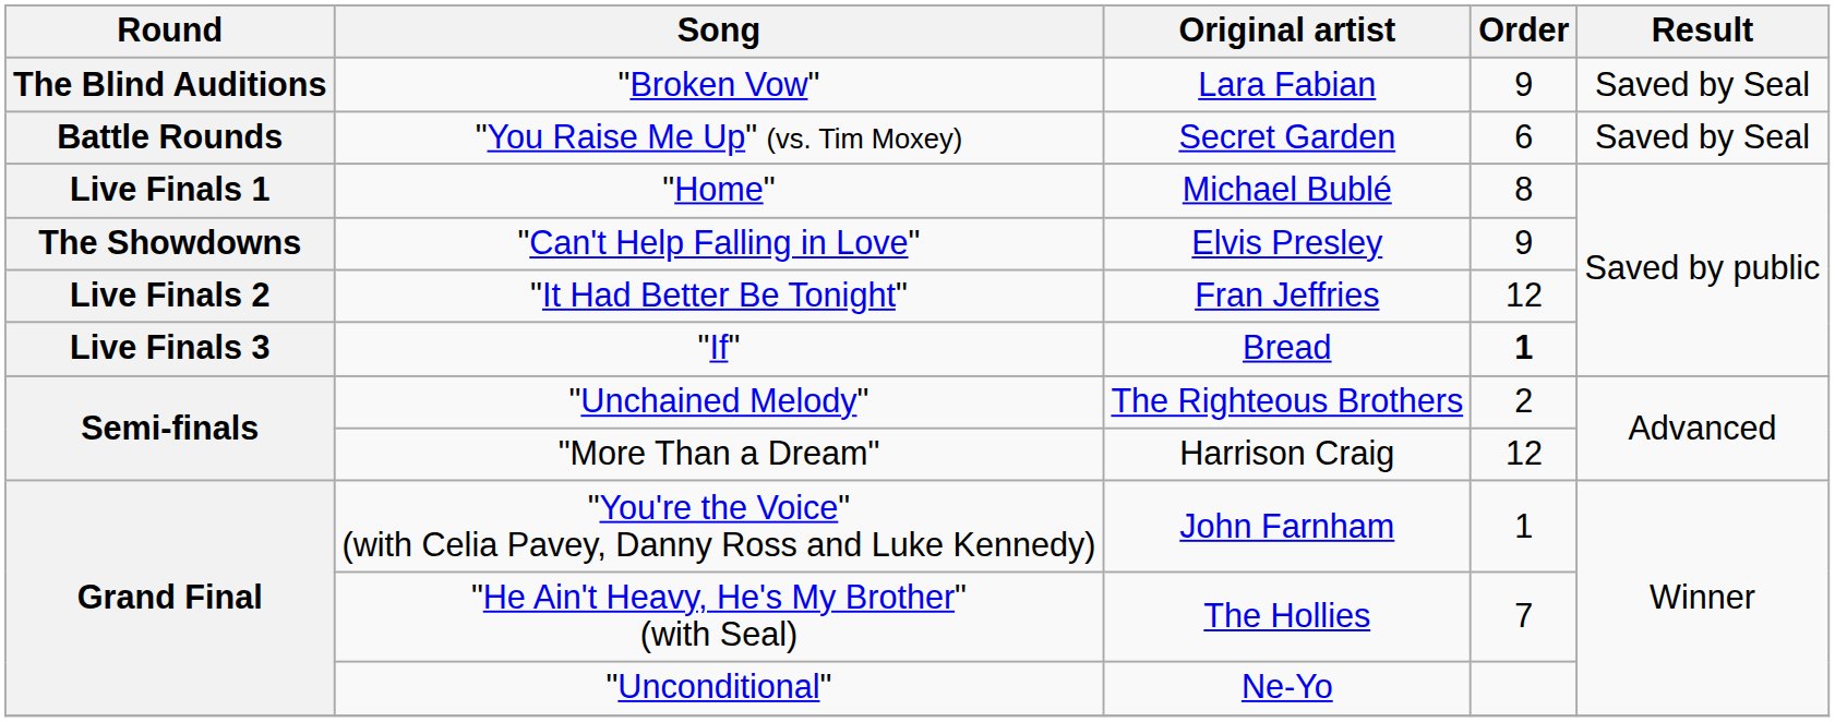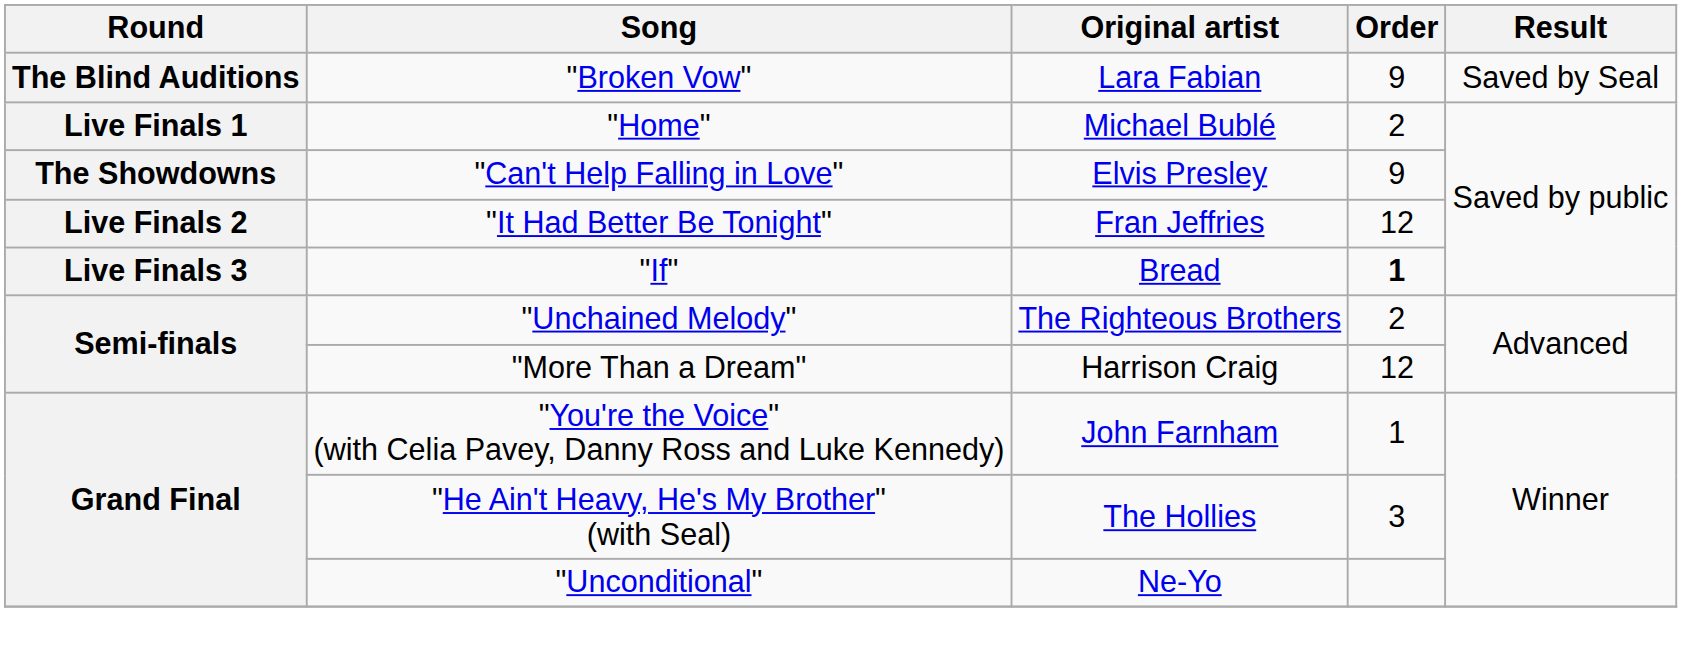 <table class="wikitable" style="text-align:center; font-size:100%;">
 <tr>
 <th scope="col">Round</th>
 <th scope="col">Song</th>
 <th scope="col">Original artist</th>
 <th scope="col">Order</th>
 <th scope="col">Result</th>
 </tr>
 <tr>
 <th scope="row">The Blind Auditions</th>
 <td>"<a href='#'>Broken Vow</a>"</td>
 <td><a href='#'>Lara Fabian</a></td>
 <td>9</td>
 <td>Saved by Seal</td>
 </tr>
 <tr>
-<th scope="row">Battle Rounds</th>
-<td>"<a href='#'>You Raise Me Up</a>" <small>(vs. Tim Moxey)</small></td>
-<td><a href='#'>Secret Garden</a></td>
-<td>6</td>
-<td>Saved by Seal</td>
-</tr>
-<tr>
 <th scope="row">Live Finals 1</th>
 <td>"<a href='#'>Home</a>"</td>
 <td><a href='#'>Michael Bublé</a></td>
-<td>8</td>
+<td>2</td>
 <td rowspan="4">Saved by public</td>
 </tr>
 <tr>
 <th scope="row">The Showdowns</th>
 <td>"<a href='#'>Can't Help Falling in Love</a>"</td>
 <td><a href='#'>Elvis Presley</a></td>
 <td>9</td>
 </tr>
 <tr>
 <th scope="row">Live Finals 2</th>
 <td>"<a href='#'>It Had Better Be Tonight</a>"</td>
 <td><a href='#'>Fran Jeffries</a></td>
 <td>12</td>
 </tr>
 <tr>
 <th scope="row">Live Finals 3</th>
 <td>"<a href='#'>If</a>"</td>
 <td><a href='#'>Bread</a></td>
 <td><strong>1</strong></td>
 </tr>
 <tr>
 <th rowspan=2 scope="row">Semi-finals</th>
 <td>"<a href='#'>Unchained Melody</a>"</td>
 <td><a href='#'>The Righteous Brothers</a></td>
 <td>2</td>
 <td rowspan=2>Advanced</td>
 </tr>
 <tr>
 <td>"More Than a Dream"</td>
 <td>Harrison Craig</td>
 <td>12</td>
 </tr>
 <tr>
 <th rowspan=3 scope="row">Grand Final</th>
 <td>"<a href='#'>You're the Voice</a>" <br>(with Celia Pavey, Danny Ross and Luke Kennedy)</td>
 <td><a href='#'>John Farnham</a></td>
 <td>1</td>
 <td rowspan="3">Winner</td>
 </tr>
 <tr>
 <td>"<a href='#'>He Ain't Heavy, He's My Brother</a>" <br>(with Seal)</td>
 <td><a href='#'>The Hollies</a></td>
-<td>7</td>
+<td>3</td>
 </tr>
 <tr>
 <td>"<a href='#'>Unconditional</a>"</td>
 <td><a href='#'>Ne-Yo</a></td>
 <td></td>
 </tr>
 <tr>
 </tr>
 </table>
